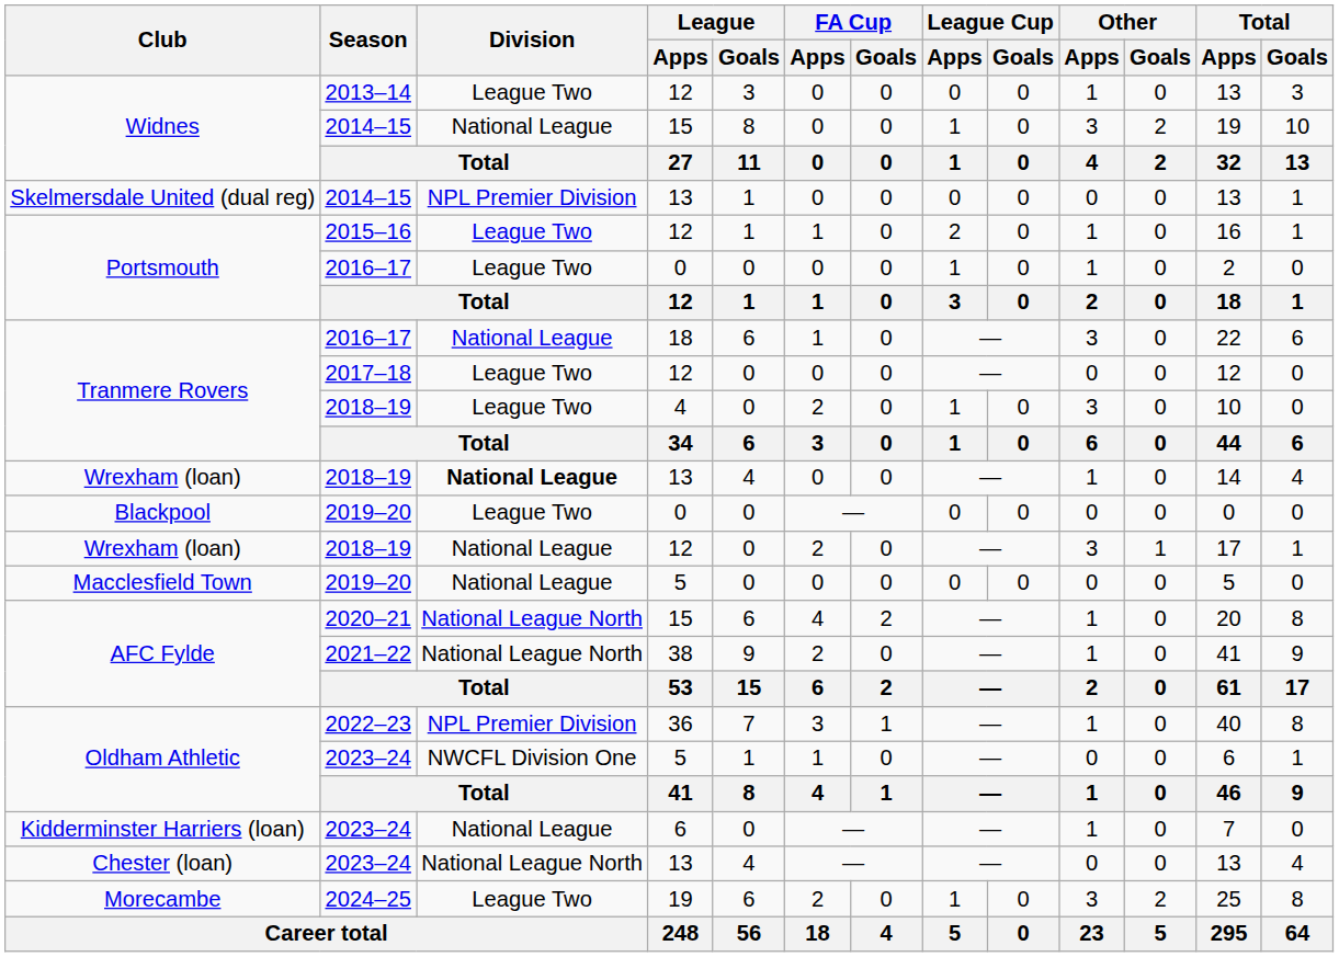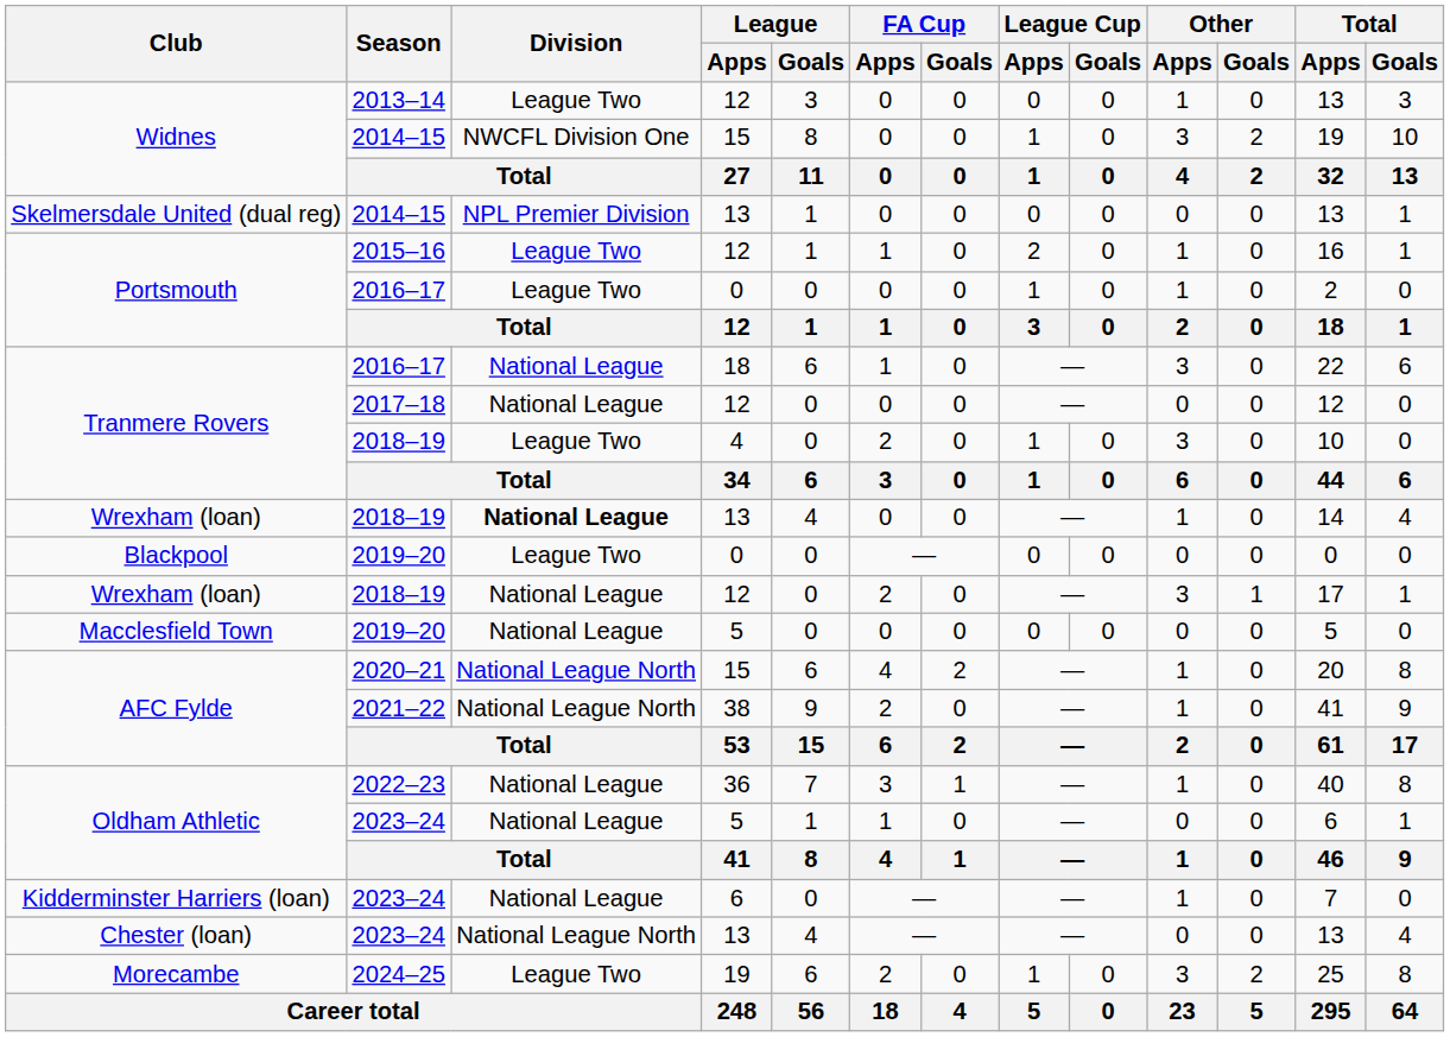 <table class="wikitable" style="text-align:center">
 <tr>
 <th rowspan="2">Club</th>
 <th rowspan="2">Season</th>
 <th rowspan="2">Division</th>
 <th colspan="2">League</th>
 <th colspan="2"><a href='#'>FA Cup</a></th>
 <th colspan="2">League Cup</th>
 <th colspan="2">Other</th>
 <th colspan="2">Total</th>
 </tr>
 <tr>
 <th>Apps</th>
 <th>Goals</th>
 <th>Apps</th>
 <th>Goals</th>
 <th>Apps</th>
 <th>Goals</th>
 <th>Apps</th>
 <th>Goals</th>
 <th>Apps</th>
 <th>Goals</th>
 </tr>
 <tr>
 <td rowspan="3" valign="center"><a href='#'>Widnes</a></td>
 <td><a href='#'>2013–14</a></td>
 <td>League Two</td>
 <td>12</td>
 <td>3</td>
 <td>0</td>
 <td>0</td>
 <td>0</td>
 <td>0</td>
 <td>1</td>
 <td>0</td>
 <td>13</td>
 <td>3</td>
 </tr>
 <tr>
 <td><a href='#'>2014–15</a></td>
-<td>National League</td>
+<td>NWCFL Division One</td>
 <td>15</td>
 <td>8</td>
 <td>0</td>
 <td>0</td>
 <td>1</td>
 <td>0</td>
 <td>3</td>
 <td>2</td>
 <td>19</td>
 <td>10</td>
 </tr>
 <tr>
 <th colspan="2">Total</th>
 <th>27</th>
 <th>11</th>
 <th>0</th>
 <th>0</th>
 <th>1</th>
 <th>0</th>
 <th>4</th>
 <th>2</th>
 <th>32</th>
 <th>13</th>
 </tr>
 <tr>
 <td valign="center"><a href='#'>Skelmersdale United</a> (dual reg)</td>
 <td><a href='#'>2014–15</a></td>
 <td><a href='#'>NPL Premier Division</a></td>
 <td>13</td>
 <td>1</td>
 <td>0</td>
 <td>0</td>
 <td>0</td>
 <td>0</td>
 <td>0</td>
 <td>0</td>
 <td>13</td>
 <td>1</td>
 </tr>
 <tr>
 <td rowspan="3" valign="center"><a href='#'>Portsmouth</a></td>
 <td><a href='#'>2015–16</a></td>
 <td><a href='#'>League Two</a></td>
 <td>12</td>
 <td>1</td>
 <td>1</td>
 <td>0</td>
 <td>2</td>
 <td>0</td>
 <td>1</td>
 <td>0</td>
 <td>16</td>
 <td>1</td>
 </tr>
 <tr>
 <td><a href='#'>2016–17</a></td>
 <td>League Two</td>
 <td>0</td>
 <td>0</td>
 <td>0</td>
 <td>0</td>
 <td>1</td>
 <td>0</td>
 <td>1</td>
 <td>0</td>
 <td>2</td>
 <td>0</td>
 </tr>
 <tr>
 <th colspan="2">Total</th>
 <th>12</th>
 <th>1</th>
 <th>1</th>
 <th>0</th>
 <th>3</th>
 <th>0</th>
 <th>2</th>
 <th>0</th>
 <th>18</th>
 <th>1</th>
 </tr>
 <tr>
 <td rowspan="4" valign="center"><a href='#'>Tranmere Rovers</a></td>
 <td><a href='#'>2016–17</a></td>
 <td><a href='#'>National League</a></td>
 <td>18</td>
 <td>6</td>
 <td>1</td>
 <td>0</td>
 <td colspan=2>—</td>
 <td>3</td>
 <td>0</td>
 <td>22</td>
 <td>6</td>
 </tr>
 <tr>
 <td><a href='#'>2017–18</a></td>
-<td>League Two</td>
+<td>National League</td>
 <td>12</td>
 <td>0</td>
 <td>0</td>
 <td>0</td>
 <td colspan=2>—</td>
 <td>0</td>
 <td>0</td>
 <td>12</td>
 <td>0</td>
 </tr>
 <tr>
 <td><a href='#'>2018–19</a></td>
 <td>League Two</td>
 <td>4</td>
 <td>0</td>
 <td>2</td>
 <td>0</td>
 <td>1</td>
 <td>0</td>
 <td>3</td>
 <td>0</td>
 <td>10</td>
 <td>0</td>
 </tr>
 <tr>
 <th colspan="2">Total</th>
 <th>34</th>
 <th>6</th>
 <th>3</th>
 <th>0</th>
 <th>1</th>
 <th>0</th>
 <th>6</th>
 <th>0</th>
 <th>44</th>
 <th>6</th>
 </tr>
 <tr>
 <td><a href='#'>Wrexham</a> (loan)</td>
 <td><a href='#'>2018–19</a></td>
 <td><strong>National League</strong></td>
 <td>13</td>
 <td>4</td>
 <td>0</td>
 <td>0</td>
 <td colspan=2>—</td>
 <td>1</td>
 <td>0</td>
 <td>14</td>
 <td>4</td>
 </tr>
 <tr>
 <td><a href='#'>Blackpool</a></td>
 <td><a href='#'>2019–20</a></td>
 <td>League Two</td>
 <td>0</td>
 <td>0</td>
 <td colspan=2>—</td>
 <td>0</td>
 <td>0</td>
 <td>0</td>
 <td>0</td>
 <td>0</td>
 <td>0</td>
 </tr>
 <tr>
 <td><a href='#'>Wrexham</a> (loan)</td>
 <td><a href='#'>2018–19</a></td>
 <td>National League</td>
 <td>12</td>
 <td>0</td>
 <td>2</td>
 <td>0</td>
 <td colspan=2>—</td>
 <td>3</td>
 <td>1</td>
 <td>17</td>
 <td>1</td>
 </tr>
 <tr>
 <td><a href='#'>Macclesfield Town</a></td>
 <td><a href='#'>2019–20</a></td>
 <td>National League</td>
 <td>5</td>
 <td>0</td>
 <td>0</td>
 <td>0</td>
 <td>0</td>
 <td>0</td>
 <td>0</td>
 <td>0</td>
 <td>5</td>
 <td>0</td>
 </tr>
 <tr>
 <td rowspan="3" valign="center"><a href='#'>AFC Fylde</a></td>
 <td><a href='#'>2020–21</a></td>
 <td><a href='#'>National League North</a></td>
 <td>15</td>
 <td>6</td>
 <td>4</td>
 <td>2</td>
 <td colspan=2>—</td>
 <td>1</td>
 <td>0</td>
 <td>20</td>
 <td>8</td>
 </tr>
 <tr>
 <td><a href='#'>2021–22</a></td>
 <td>National League North</td>
 <td>38</td>
 <td>9</td>
 <td>2</td>
 <td>0</td>
 <td colspan=2>—</td>
 <td>1</td>
 <td>0</td>
 <td>41</td>
 <td>9</td>
 </tr>
 <tr>
 <th colspan="2">Total</th>
 <th>53</th>
 <th>15</th>
 <th>6</th>
 <th>2</th>
 <th colspan=2>—</th>
 <th>2</th>
 <th>0</th>
 <th>61</th>
 <th>17</th>
 </tr>
 <tr>
 <td rowspan="3" valign="center"><a href='#'>Oldham Athletic</a></td>
 <td><a href='#'>2022–23</a></td>
-<td><a href='#'>NPL Premier Division</a></td>
+<td>National League</td>
 <td>36</td>
 <td>7</td>
 <td>3</td>
 <td>1</td>
 <td colspan=2>—</td>
 <td>1</td>
 <td>0</td>
 <td>40</td>
 <td>8</td>
 </tr>
 <tr>
 <td><a href='#'>2023–24</a></td>
-<td>NWCFL Division One</td>
+<td>National League</td>
 <td>5</td>
 <td>1</td>
 <td>1</td>
 <td>0</td>
 <td colspan=2>—</td>
 <td>0</td>
 <td>0</td>
 <td>6</td>
 <td>1</td>
 </tr>
 <tr>
 <th colspan="2">Total</th>
 <th>41</th>
 <th>8</th>
 <th>4</th>
 <th>1</th>
 <th colspan=2>—</th>
 <th>1</th>
 <th>0</th>
 <th>46</th>
 <th>9</th>
 </tr>
 <tr>
 <td><a href='#'>Kidderminster Harriers</a> (loan)</td>
 <td><a href='#'>2023–24</a></td>
 <td>National League</td>
 <td>6</td>
 <td>0</td>
 <td colspan=2>—</td>
 <td colspan=2>—</td>
 <td>1</td>
 <td>0</td>
 <td>7</td>
 <td>0</td>
 </tr>
 <tr>
 <td><a href='#'>Chester</a> (loan)</td>
 <td><a href='#'>2023–24</a></td>
 <td>National League North</td>
 <td>13</td>
 <td>4</td>
 <td colspan=2>—</td>
 <td colspan=2>—</td>
 <td>0</td>
 <td>0</td>
 <td>13</td>
 <td>4</td>
 </tr>
 <tr>
 <td><a href='#'>Morecambe</a></td>
 <td><a href='#'>2024–25</a></td>
 <td>League Two</td>
 <td>19</td>
 <td>6</td>
 <td>2</td>
 <td>0</td>
 <td>1</td>
 <td>0</td>
 <td>3</td>
 <td>2</td>
 <td>25</td>
 <td>8</td>
 </tr>
 <tr>
 <th colspan="3">Career total</th>
 <th>248</th>
 <th>56</th>
 <th>18</th>
 <th>4</th>
 <th>5</th>
 <th>0</th>
 <th>23</th>
 <th>5</th>
 <th>295</th>
 <th>64</th>
 </tr>
 </table>
